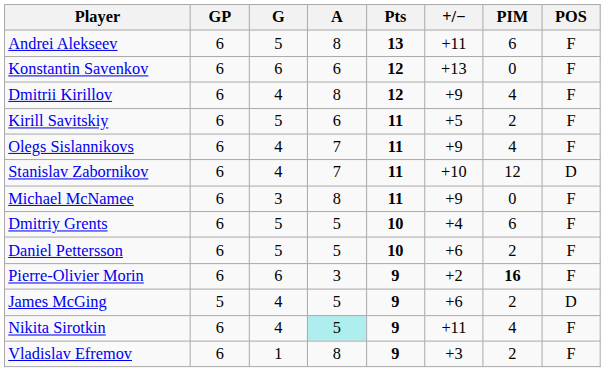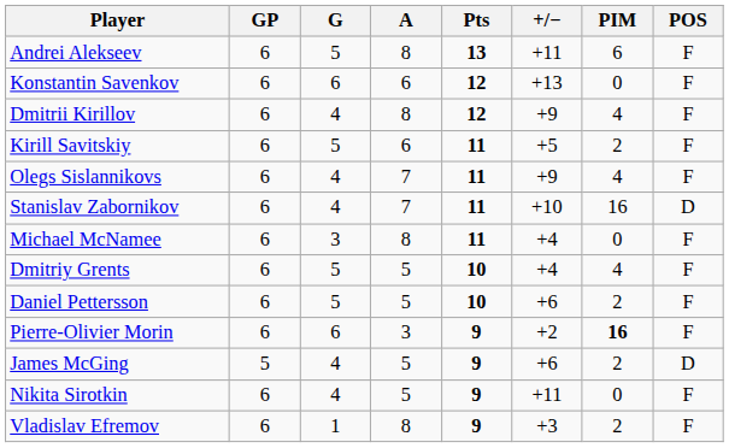 <table class="wikitable sortable" style="text-align:center;">
 <tr>
 <th style="width:175px;">Player</th>
 <th style="width:50px;">GP</th>
 <th style="width:50px;">G</th>
 <th style="width:50px;">A</th>
 <th style="width:50px;">Pts</th>
 <th style="width:50px;">+/−</th>
 <th style="width:50px;">PIM</th>
 <th style="width:50px;">POS</th>
 </tr>
 <tr>
 <td style="text-align:left;"> <a href='#'>Andrei Alekseev</a></td>
 <td>6</td>
 <td>5</td>
 <td>8</td>
 <td><strong>13</strong></td>
 <td>+11</td>
 <td>6</td>
 <td>F</td>
 </tr>
 <tr>
 <td style="text-align:left;"> <a href='#'>Konstantin Savenkov</a></td>
 <td>6</td>
 <td>6</td>
 <td>6</td>
 <td><strong>12</strong></td>
 <td>+13</td>
 <td>0</td>
 <td>F</td>
 </tr>
 <tr>
 <td style="text-align:left;"> <a href='#'>Dmitrii Kirillov</a></td>
 <td>6</td>
 <td>4</td>
 <td>8</td>
 <td><strong>12</strong></td>
 <td>+9</td>
 <td>4</td>
 <td>F</td>
 </tr>
 <tr>
 <td style="text-align:left;"> <a href='#'>Kirill Savitskiy</a></td>
 <td>6</td>
 <td>5</td>
 <td>6</td>
 <td><strong>11</strong></td>
 <td>+5</td>
 <td>2</td>
 <td>F</td>
 </tr>
 <tr>
 <td style="text-align:left;"> <a href='#'>Olegs Sislannikovs</a></td>
 <td>6</td>
 <td>4</td>
 <td>7</td>
 <td><strong>11</strong></td>
 <td>+9</td>
 <td>4</td>
 <td>F</td>
 </tr>
 <tr>
 <td style="text-align:left;"> <a href='#'>Stanislav Zabornikov</a></td>
 <td>6</td>
 <td>4</td>
 <td>7</td>
 <td><strong>11</strong></td>
 <td>+10</td>
-<td>12</td>
+<td>16</td>
 <td>D</td>
 </tr>
 <tr>
 <td style="text-align:left;"> <a href='#'>Michael McNamee</a></td>
 <td>6</td>
 <td>3</td>
 <td>8</td>
 <td><strong>11</strong></td>
-<td>+9</td>
+<td>+4</td>
 <td>0</td>
 <td>F</td>
 </tr>
 <tr>
 <td style="text-align:left;"> <a href='#'>Dmitriy Grents</a></td>
 <td>6</td>
 <td>5</td>
 <td>5</td>
 <td><strong>10</strong></td>
 <td>+4</td>
-<td>6</td>
+<td>4</td>
 <td>F</td>
 </tr>
 <tr>
 <td style="text-align:left;"> <a href='#'>Daniel Pettersson</a></td>
 <td>6</td>
 <td>5</td>
 <td>5</td>
 <td><strong>10</strong></td>
 <td>+6</td>
 <td>2</td>
 <td>F</td>
 </tr>
 <tr>
 <td style="text-align:left;"> <a href='#'>Pierre-Olivier Morin</a></td>
 <td>6</td>
 <td>6</td>
 <td>3</td>
 <td><strong>9</strong></td>
 <td>+2</td>
 <td><strong>16</strong></td>
 <td>F</td>
 </tr>
 <tr>
 <td style="text-align:left;"> <a href='#'>James McGing</a></td>
 <td>5</td>
 <td>4</td>
 <td>5</td>
 <td><strong>9</strong></td>
 <td>+6</td>
 <td>2</td>
 <td>D</td>
 </tr>
 <tr>
 <td style="text-align:left;"> <a href='#'>Nikita Sirotkin</a></td>
 <td>6</td>
 <td>4</td>
-<td style="background: paleturquoise;">5</td>
+<td>5</td>
 <td><strong>9</strong></td>
 <td>+11</td>
-<td>4</td>
+<td>0</td>
 <td>F</td>
 </tr>
 <tr>
 <td style="text-align:left;"> <a href='#'>Vladislav Efremov</a></td>
 <td>6</td>
 <td>1</td>
 <td>8</td>
 <td><strong>9</strong></td>
 <td>+3</td>
 <td>2</td>
 <td>F</td>
 </tr>
 </table>
